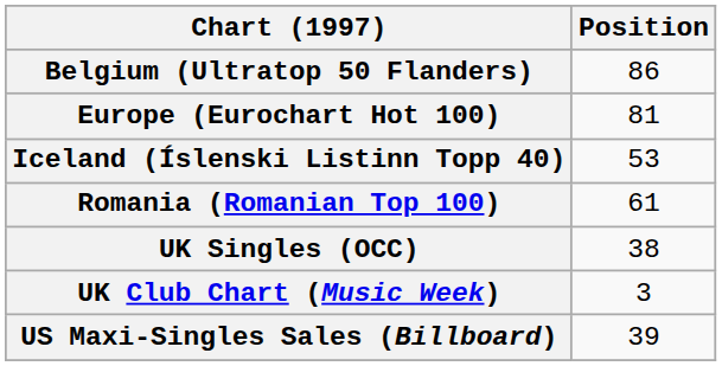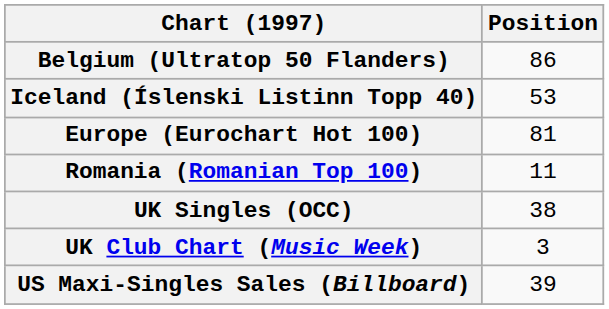 <table class="wikitable sortable plainrowheaders">
 <tr>
 <th>Chart (1997)</th>
 <th>Position</th>
 </tr>
 <tr>
 <th scope="row">Belgium (Ultratop 50 Flanders)</th>
 <td align="center">86</td>
 </tr>
 <tr>
+<th scope="row">Iceland (Íslenski Listinn Topp 40)</th>
+<td align="center">53</td>
+</tr>
+<tr>
 <th scope="row">Europe (Eurochart Hot 100)</th>
 <td align="center">81</td>
 </tr>
 <tr>
-<th scope="row">Iceland (Íslenski Listinn Topp 40)</th>
-<td align="center">53</td>
-</tr>
-<tr>
 <th scope="row">Romania (<a href='#'>Romanian Top 100</a>)</th>
-<td align="center">61</td>
+<td align="center">11</td>
 </tr>
 <tr>
 <th scope="row">UK Singles (OCC)</th>
 <td align="center">38</td>
 </tr>
 <tr>
 <th scope="row">UK <a href='#'>Club Chart</a> (<em><a href='#'>Music Week</a></em>)</th>
 <td align="center">3</td>
 </tr>
 <tr>
 <th scope="row">US Maxi-Singles Sales (<em>Billboard</em>)</th>
 <td align="center">39</td>
 </tr>
 </table>
